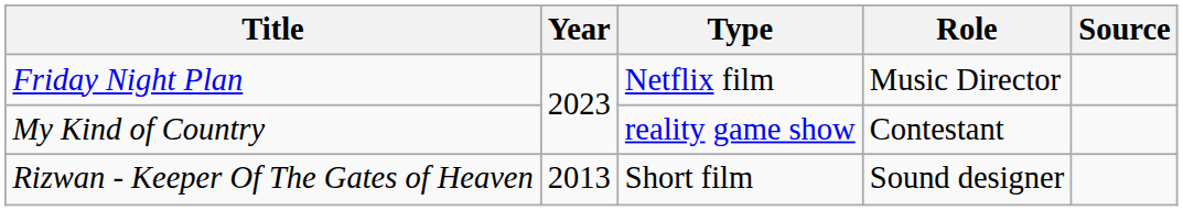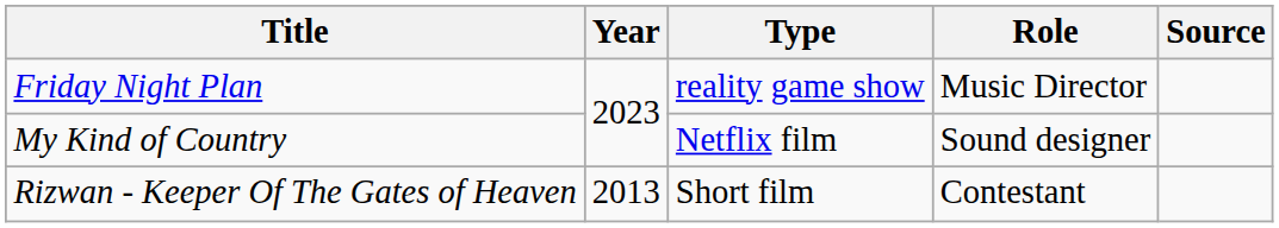 <table class="wikitable">
 <tr>
 <th>Title</th>
 <th>Year</th>
 <th>Type</th>
 <th>Role</th>
 <th>Source</th>
 </tr>
 <tr>
 <td><em><a href='#'>Friday Night Plan</a></em></td>
 <td rowspan=2>2023</td>
-<td><a href='#'>Netflix</a> film</td>
+<td><a href='#'>reality</a> <a href='#'>game show</a></td>
 <td>Music Director</td>
 <td></td>
 </tr>
 <tr>
 <td><em>My Kind of Country</em></td>
-<td><a href='#'>reality</a> <a href='#'>game show</a></td>
-<td>Contestant</td>
+<td><a href='#'>Netflix</a> film</td>
+<td>Sound designer</td>
 <td></td>
 </tr>
 <tr>
 <td><em>Rizwan - Keeper Of The Gates of Heaven</em></td>
 <td>2013</td>
 <td>Short film</td>
-<td>Sound designer</td>
+<td>Contestant</td>
 <td></td>
 </tr>
 </table>
